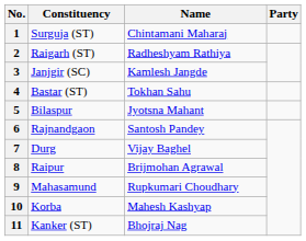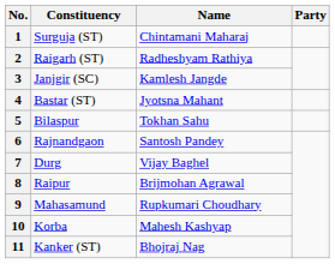 <table class="sortable wikitable">
 <tr>
 <th>No.</th>
 <th style="width:120px">Constituency</th>
 <th style="width:180px">Name</th>
 <th colspan="2">Party</th>
 </tr>
 <tr>
 <th>1</th>
 <td><a href='#'>Surguja</a> (ST)</td>
 <td><a href='#'>Chintamani Maharaj</a></td>
 <td></td>
 </tr>
 <tr>
 <th>2</th>
 <td><a href='#'>Raigarh</a> (ST)</td>
 <td><a href='#'>Radheshyam Rathiya</a></td>
 </tr>
 <tr>
 <th>3</th>
 <td><a href='#'>Janjgir</a> (SC)</td>
 <td><a href='#'>Kamlesh Jangde</a></td>
 </tr>
 <tr>
 <th>4</th>
 <td><a href='#'>Bastar</a> (ST)</td>
-<td><a href='#'>Tokhan Sahu</a></td>
+<td><a href='#'>Jyotsna Mahant</a></td>
 <td></td>
 </tr>
 <tr>
 <th>5</th>
 <td><a href='#'>Bilaspur</a></td>
-<td><a href='#'>Jyotsna Mahant</a></td>
+<td><a href='#'>Tokhan Sahu</a></td>
 <td></td>
 </tr>
 <tr>
 <th>6</th>
 <td><a href='#'>Rajnandgaon</a></td>
 <td><a href='#'>Santosh Pandey</a></td>
 </tr>
 <tr>
 <th>7</th>
 <td><a href='#'>Durg</a></td>
 <td><a href='#'>Vijay Baghel</a></td>
 </tr>
 <tr>
 <th>8</th>
 <td><a href='#'>Raipur</a></td>
 <td><a href='#'>Brijmohan Agrawal</a></td>
 </tr>
 <tr>
 <th>9</th>
 <td><a href='#'>Mahasamund</a></td>
 <td><a href='#'>Rupkumari Choudhary</a></td>
 </tr>
 <tr>
 <th>10</th>
 <td><a href='#'>Korba</a></td>
 <td><a href='#'>Mahesh Kashyap</a></td>
 </tr>
 <tr>
 <th>11</th>
 <td><a href='#'>Kanker</a> (ST)</td>
 <td><a href='#'>Bhojraj Nag</a></td>
 </tr>
 </table>
